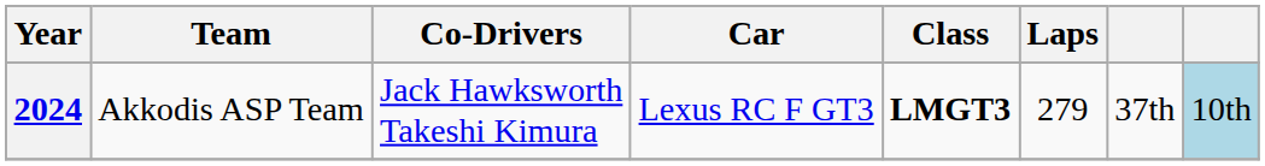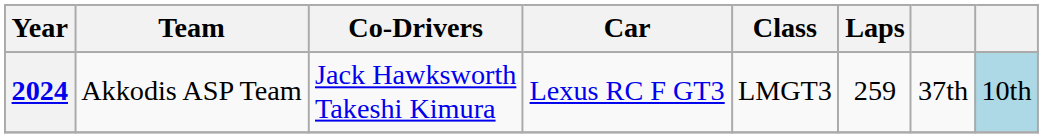 <table class="wikitable" style="text-align:center; font-size:90%">
 <tr>
 <th>Year</th>
 <th>Team</th>
 <th>Co-Drivers</th>
 <th>Car</th>
 <th>Class</th>
 <th>Laps</th>
 <th></th>
 <th></th>
 </tr>
 <tr>
 <th><a href='#'>2024</a></th>
 <td align="left"> Akkodis ASP Team</td>
 <td align="left"> <a href='#'>Jack Hawksworth</a><br> <a href='#'>Takeshi Kimura</a></td>
 <td align="left"><a href='#'>Lexus RC F GT3</a></td>
-<td><strong>LMGT3</strong></td>
-<td>279</td>
+<td>LMGT3</td>
+<td>259</td>
 <td>37th</td>
 <td style="background: lightblue;">10th</td>
 </tr>
 <tr>
 </tr>
 </table>
